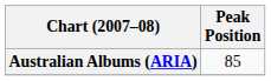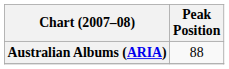 <table class="wikitable sortable plainrowheaders" style="text-align:center;">
 <tr>
 <th scope="col">Chart (2007–08)</th>
 <th scope="col">Peak<br> Position</th>
 </tr>
 <tr>
 <th scope="row">Australian Albums (<a href='#'>ARIA</a>)</th>
-<td align="center">85</td>
+<td align="center">88</td>
 </tr>
 <tr>
 </tr>
 <tr>
 </tr>
 <tr>
 </tr>
 <tr>
 </tr>
 <tr>
 </tr>
 <tr>
 </tr>
 <tr>
 </tr>
 <tr>
 </tr>
 <tr>
 </tr>
 <tr>
 </tr>
 <tr>
 </tr>
 <tr>
 </tr>
 <tr>
 </tr>
 <tr>
 </tr>
 <tr>
 </tr>
 <tr>
 </tr>
 <tr>
 </tr>
 <tr>
 </tr>
 <tr>
 </tr>
 <tr>
 </tr>
 <tr>
 </tr>
 <tr>
 </tr>
 <tr>
 </tr>
 </table>
